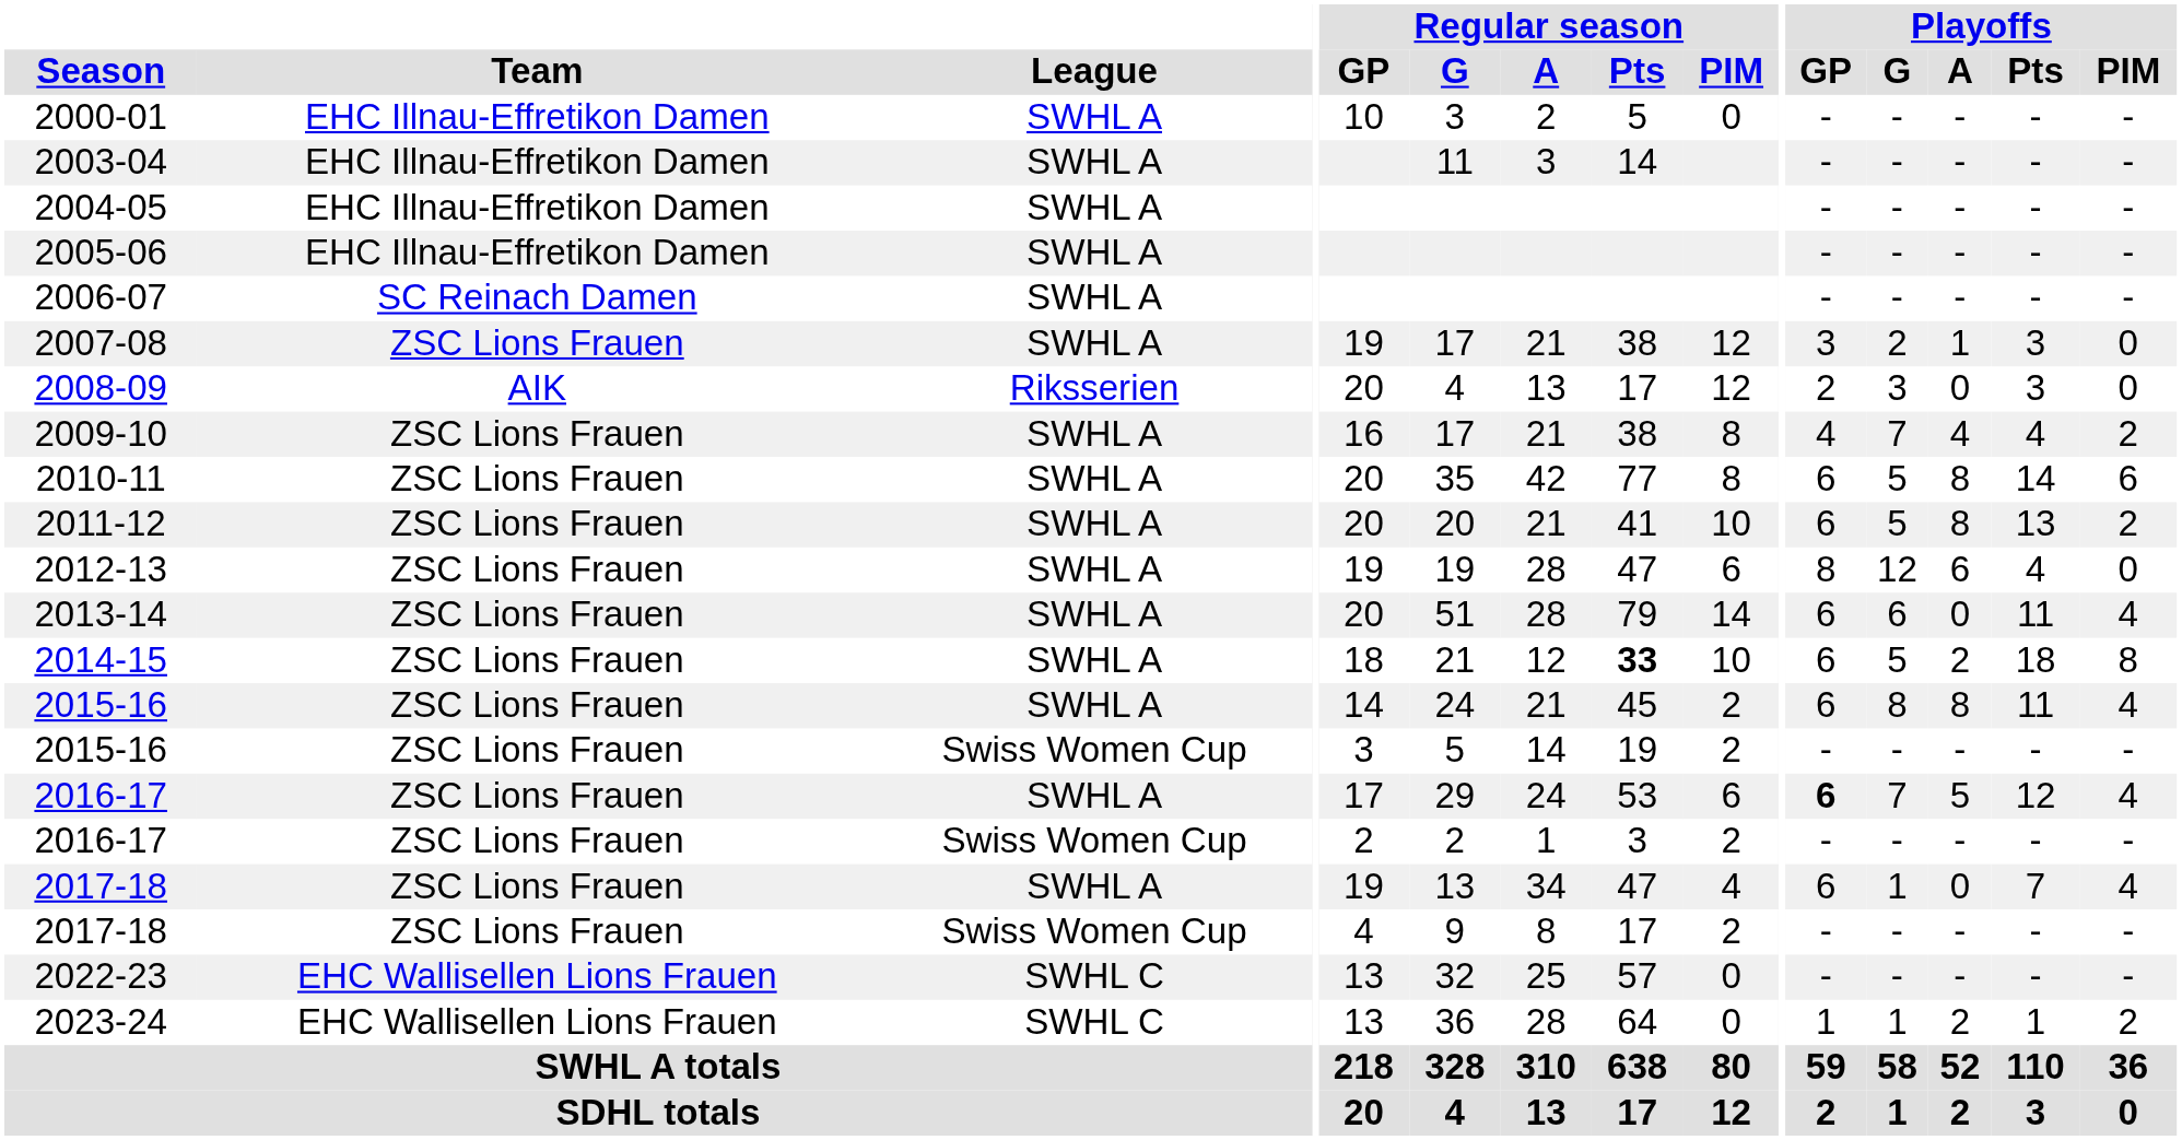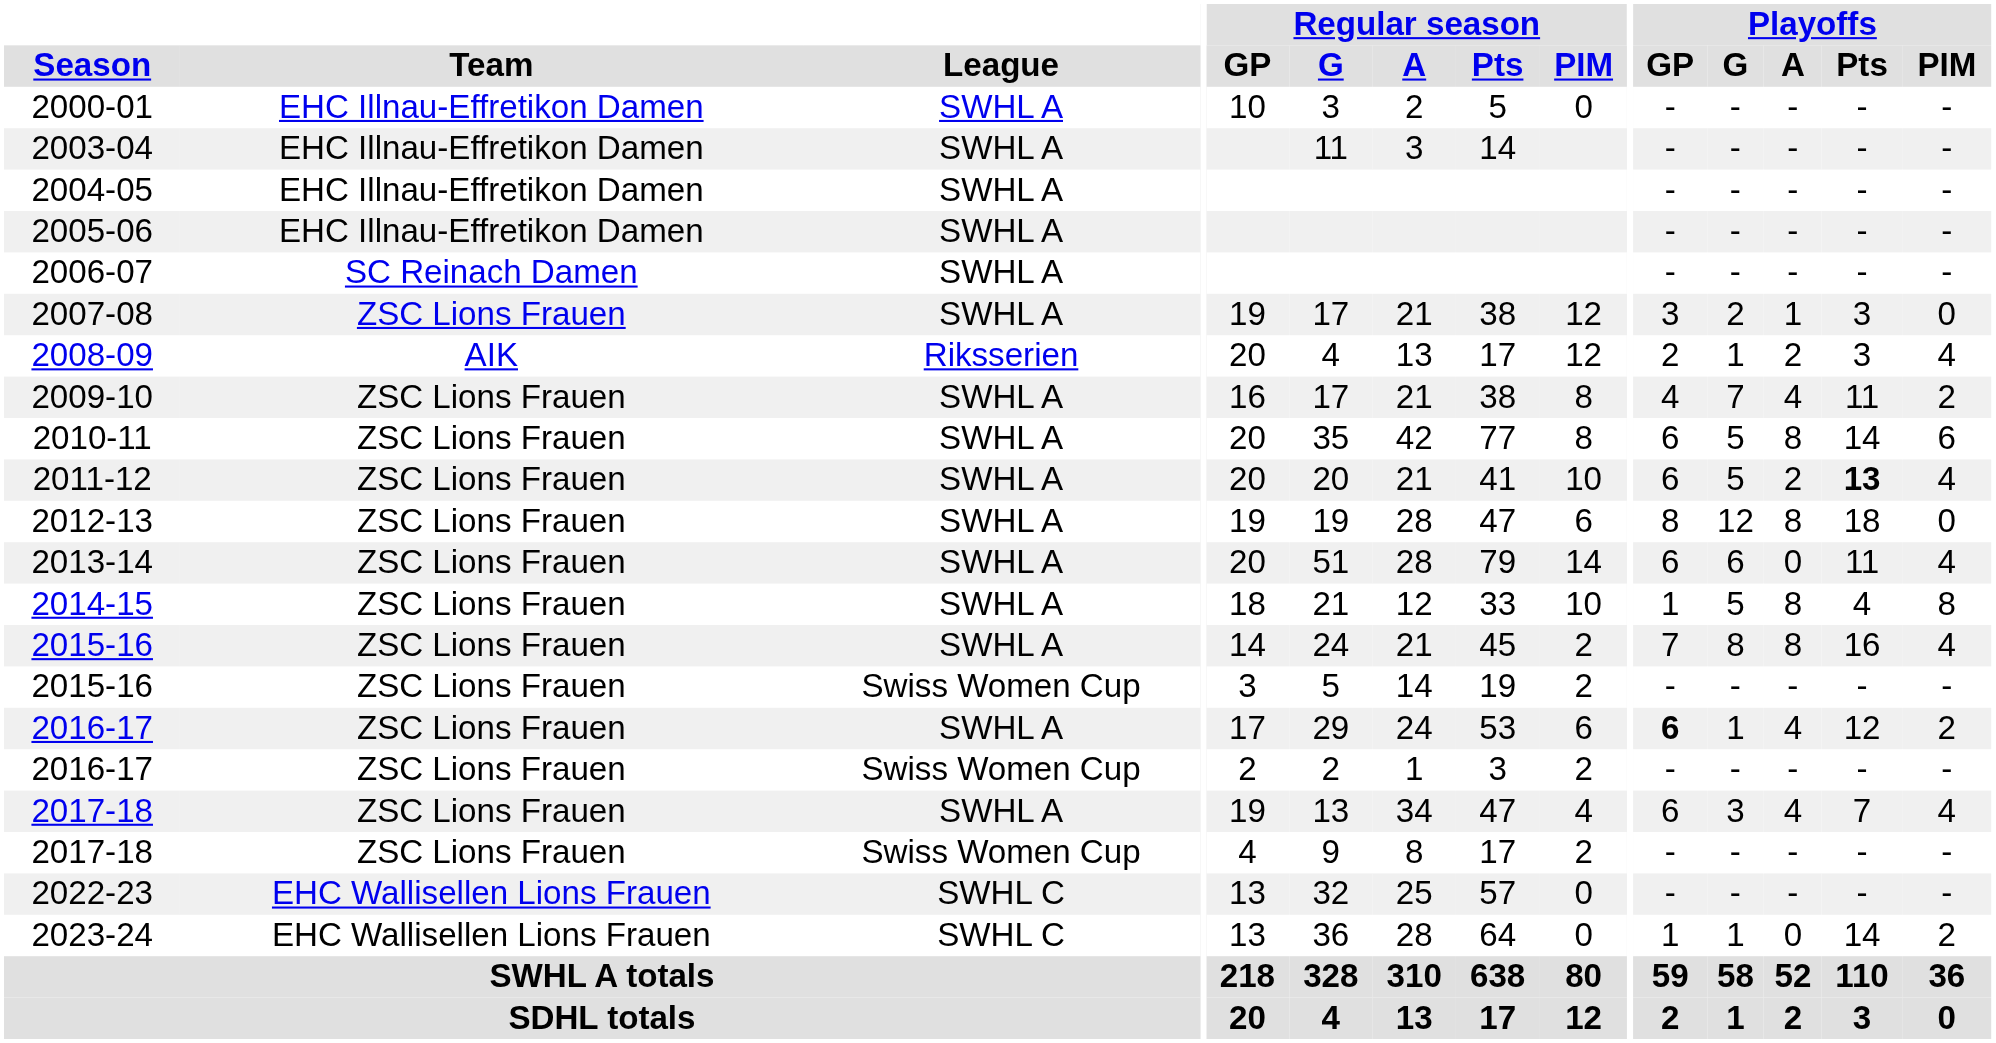 <table border="0" cellpadding="1" cellspacing="0" style="text-align:center; width:60em">
 <tr bgcolor="#e0e0e0">
 <th colspan="3" bgcolor="#ffffff"></th>
 <th rowspan="99" bgcolor="#ffffff"></th>
 <th colspan="5"><a href='#'>Regular season</a></th>
 <th rowspan="99" bgcolor="#ffffff"></th>
 <th colspan="5"><a href='#'>Playoffs</a></th>
 </tr>
 <tr bgcolor="#e0e0e0">
 <th><a href='#'>Season</a></th>
 <th>Team</th>
 <th>League</th>
 <th>GP</th>
 <th><a href='#'>G</a></th>
 <th><a href='#'>A</a></th>
 <th><a href='#'>Pts</a></th>
 <th><a href='#'>PIM</a></th>
 <th>GP</th>
 <th>G</th>
 <th>A</th>
 <th>Pts</th>
 <th>PIM</th>
 </tr>
 <tr>
 <td>2000-01</td>
 <td><a href='#'>EHC Illnau-Effretikon Damen</a></td>
 <td><a href='#'>SWHL A</a></td>
 <td>10</td>
 <td>3</td>
 <td>2</td>
 <td>5</td>
 <td>0</td>
 <td>-</td>
 <td>-</td>
 <td>-</td>
 <td>-</td>
 <td>-</td>
 </tr>
 <tr bgcolor="#f0f0f0">
 <td>2003-04</td>
 <td>EHC Illnau-Effretikon Damen</td>
 <td>SWHL A</td>
 <td></td>
 <td>11</td>
 <td>3</td>
 <td>14</td>
 <td></td>
 <td>-</td>
 <td>-</td>
 <td>-</td>
 <td>-</td>
 <td>-</td>
 </tr>
 <tr>
 <td>2004-05</td>
 <td>EHC Illnau-Effretikon Damen</td>
 <td>SWHL A</td>
 <td></td>
 <td></td>
 <td></td>
 <td></td>
 <td></td>
 <td>-</td>
 <td>-</td>
 <td>-</td>
 <td>-</td>
 <td>-</td>
 </tr>
 <tr bgcolor="#f0f0f0">
 <td>2005-06</td>
 <td>EHC Illnau-Effretikon Damen</td>
 <td>SWHL A</td>
 <td></td>
 <td></td>
 <td></td>
 <td></td>
 <td></td>
 <td>-</td>
 <td>-</td>
 <td>-</td>
 <td>-</td>
 <td>-</td>
 </tr>
 <tr>
 <td>2006-07</td>
 <td><a href='#'>SC Reinach Damen</a></td>
 <td>SWHL A</td>
 <td></td>
 <td></td>
 <td></td>
 <td></td>
 <td></td>
 <td>-</td>
 <td>-</td>
 <td>-</td>
 <td>-</td>
 <td>-</td>
 </tr>
 <tr bgcolor="#f0f0f0">
 <td>2007-08</td>
 <td><a href='#'>ZSC Lions Frauen</a></td>
 <td>SWHL A</td>
 <td>19</td>
 <td>17</td>
 <td>21</td>
 <td>38</td>
 <td>12</td>
 <td>3</td>
 <td>2</td>
 <td>1</td>
 <td>3</td>
 <td>0</td>
 </tr>
 <tr>
 <td><a href='#'>2008-09</a></td>
 <td><a href='#'>AIK</a></td>
 <td><a href='#'>Riksserien</a></td>
 <td>20</td>
 <td>4</td>
 <td>13</td>
 <td>17</td>
 <td>12</td>
 <td>2</td>
+<td>1</td>
+<td>2</td>
 <td>3</td>
-<td>0</td>
-<td>3</td>
-<td>0</td>
+<td>4</td>
 </tr>
 <tr bgcolor="#f0f0f0">
 <td>2009-10</td>
 <td>ZSC Lions Frauen</td>
 <td>SWHL A</td>
 <td>16</td>
 <td>17</td>
 <td>21</td>
 <td>38</td>
 <td>8</td>
 <td>4</td>
 <td>7</td>
 <td>4</td>
-<td>4</td>
+<td>11</td>
 <td>2</td>
 </tr>
 <tr>
 <td>2010-11</td>
 <td>ZSC Lions Frauen</td>
 <td>SWHL A</td>
 <td>20</td>
 <td>35</td>
 <td>42</td>
 <td>77</td>
 <td>8</td>
 <td>6</td>
 <td>5</td>
 <td>8</td>
 <td>14</td>
 <td>6</td>
 </tr>
 <tr bgcolor="#f0f0f0">
 <td>2011-12</td>
 <td>ZSC Lions Frauen</td>
 <td>SWHL A</td>
 <td>20</td>
 <td>20</td>
 <td>21</td>
 <td>41</td>
 <td>10</td>
 <td>6</td>
 <td>5</td>
-<td>8</td>
-<td>13</td>
 <td>2</td>
+<td><strong>13</strong></td>
+<td>4</td>
 </tr>
 <tr>
 <td>2012-13</td>
 <td>ZSC Lions Frauen</td>
 <td>SWHL A</td>
 <td>19</td>
 <td>19</td>
 <td>28</td>
 <td>47</td>
 <td>6</td>
 <td>8</td>
 <td>12</td>
-<td>6</td>
-<td>4</td>
+<td>8</td>
+<td>18</td>
 <td>0</td>
 </tr>
 <tr bgcolor="#f0f0f0">
 <td>2013-14</td>
 <td>ZSC Lions Frauen</td>
 <td>SWHL A</td>
 <td>20</td>
 <td>51</td>
 <td>28</td>
 <td>79</td>
 <td>14</td>
 <td>6</td>
 <td>6</td>
 <td>0</td>
 <td>11</td>
 <td>4</td>
 </tr>
 <tr>
 <td><a href='#'>2014-15</a></td>
 <td>ZSC Lions Frauen</td>
 <td>SWHL A</td>
 <td>18</td>
 <td>21</td>
 <td>12</td>
-<td><strong>33</strong></td>
+<td>33</td>
 <td>10</td>
-<td>6</td>
+<td>1</td>
 <td>5</td>
-<td>2</td>
-<td>18</td>
+<td>8</td>
+<td>4</td>
 <td>8</td>
 </tr>
 <tr bgcolor="#f0f0f0">
 <td><a href='#'>2015-16</a></td>
 <td>ZSC Lions Frauen</td>
 <td>SWHL A</td>
 <td>14</td>
 <td>24</td>
 <td>21</td>
 <td>45</td>
 <td>2</td>
-<td>6</td>
+<td>7</td>
 <td>8</td>
 <td>8</td>
-<td>11</td>
+<td>16</td>
 <td>4</td>
 </tr>
 <tr>
 <td>2015-16</td>
 <td>ZSC Lions Frauen</td>
 <td>Swiss Women Cup</td>
 <td>3</td>
 <td>5</td>
 <td>14</td>
 <td>19</td>
 <td>2</td>
 <td>-</td>
 <td>-</td>
 <td>-</td>
 <td>-</td>
 <td>-</td>
 </tr>
 <tr bgcolor="#f0f0f0">
 <td><a href='#'>2016-17</a></td>
 <td>ZSC Lions Frauen</td>
 <td>SWHL A</td>
 <td>17</td>
 <td>29</td>
 <td>24</td>
 <td>53</td>
 <td>6</td>
 <td><strong>6</strong></td>
-<td>7</td>
-<td>5</td>
+<td>1</td>
+<td>4</td>
 <td>12</td>
-<td>4</td>
+<td>2</td>
 </tr>
 <tr>
 <td>2016-17</td>
 <td>ZSC Lions Frauen</td>
 <td>Swiss Women Cup</td>
 <td>2</td>
 <td>2</td>
 <td>1</td>
 <td>3</td>
 <td>2</td>
 <td>-</td>
 <td>-</td>
 <td>-</td>
 <td>-</td>
 <td>-</td>
 </tr>
 <tr bgcolor="#f0f0f0">
 <td><a href='#'>2017-18</a></td>
 <td>ZSC Lions Frauen</td>
 <td>SWHL A</td>
 <td>19</td>
 <td>13</td>
 <td>34</td>
 <td>47</td>
 <td>4</td>
 <td>6</td>
-<td>1</td>
-<td>0</td>
+<td>3</td>
+<td>4</td>
 <td>7</td>
 <td>4</td>
 </tr>
 <tr>
 <td>2017-18</td>
 <td>ZSC Lions Frauen</td>
 <td>Swiss Women Cup</td>
 <td>4</td>
 <td>9</td>
 <td>8</td>
 <td>17</td>
 <td>2</td>
 <td>-</td>
 <td>-</td>
 <td>-</td>
 <td>-</td>
 <td>-</td>
 </tr>
 <tr bgcolor="#f0f0f0">
 <td>2022-23</td>
 <td><a href='#'>EHC Wallisellen Lions Frauen</a></td>
 <td>SWHL C</td>
 <td>13</td>
 <td>32</td>
 <td>25</td>
 <td>57</td>
 <td>0</td>
 <td>-</td>
 <td>-</td>
 <td>-</td>
 <td>-</td>
 <td>-</td>
 </tr>
 <tr>
 <td>2023-24</td>
 <td>EHC Wallisellen Lions Frauen</td>
 <td>SWHL C</td>
 <td>13</td>
 <td>36</td>
 <td>28</td>
 <td>64</td>
 <td>0</td>
 <td>1</td>
 <td>1</td>
-<td>2</td>
-<td>1</td>
+<td>0</td>
+<td>14</td>
 <td>2</td>
 </tr>
 <tr bgcolor="#e0e0e0">
 <th colspan="3">SWHL A totals</th>
 <th>218</th>
 <th>328</th>
 <th>310</th>
 <th>638</th>
 <th>80</th>
 <th>59</th>
 <th>58</th>
 <th>52</th>
 <th>110</th>
 <th>36</th>
 </tr>
 <tr bgcolor="#e0e0e0">
 <th colspan="3">SDHL totals</th>
 <th>20</th>
 <th>4</th>
 <th>13</th>
 <th>17</th>
 <th>12</th>
 <th>2</th>
 <th>1</th>
 <th>2</th>
 <th>3</th>
 <th>0</th>
 </tr>
 </table>
